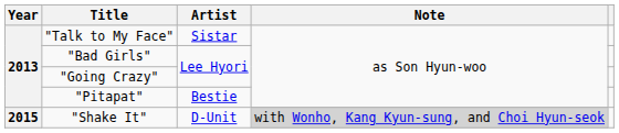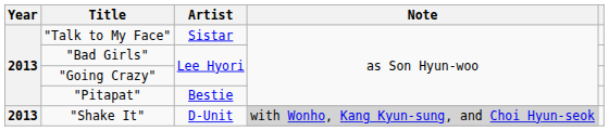 <table class="wikitable sortable plainrowheaders" style="text-align: center;">
 <tr>
 <th scope="col">Year</th>
 <th scope="col">Title</th>
 <th scope="col">Artist</th>
 <th scope="col">Note</th>
 <th scope="col" class="unsortable"></th>
 </tr>
 <tr>
 <th scope="row" rowspan="4">2013</th>
 <td>"Talk to My Face"</td>
 <td><a href='#'>Sistar</a></td>
 <td rowspan="4">as Son Hyun-woo</td>
 <td></td>
 </tr>
 <tr>
 <td>"Bad Girls"</td>
 <td rowspan="2"><a href='#'>Lee Hyori</a></td>
 <td></td>
 </tr>
 <tr>
 <td>"Going Crazy"</td>
 <td></td>
 </tr>
 <tr>
 <td>"Pitapat"</td>
 <td><a href='#'>Bestie</a></td>
 <td></td>
 </tr>
 <tr>
-<th scope="row">2015</th>
+<th scope="row">2013</th>
 <td>"Shake It"</td>
 <td><a href='#'>D-Unit</a></td>
 <td style="background: lightgrey;">with <a href='#'>Wonho</a>, <a href='#'>Kang Kyun-sung</a>, and <a href='#'>Choi Hyun-seok</a></td>
 <td></td>
 </tr>
 </table>
